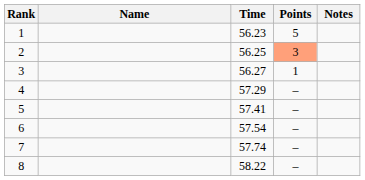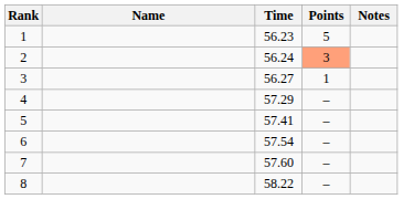 <table class="wikitable" style="text-align:center">
 <tr>
 <th>Rank</th>
 <th style="width:250px;">Name</th>
 <th style="width:50px;">Time</th>
 <th style="width:50px;">Points</th>
 <th style="width:50px;">Notes</th>
 </tr>
 <tr>
 <td>1</td>
 <td style="text-align:left;"></td>
 <td>56.23</td>
 <td>5</td>
 <td></td>
 </tr>
 <tr>
 <td>2</td>
 <td style="text-align:left;"> </td>
-<td>56.25</td>
+<td>56.24</td>
 <td style="background: lightsalmon;">3</td>
 <td></td>
 </tr>
 <tr>
 <td>3</td>
 <td style="text-align:left;"></td>
 <td>56.27</td>
 <td>1</td>
 <td></td>
 </tr>
 <tr>
 <td>4</td>
 <td style="text-align:left;"> </td>
 <td>57.29</td>
 <td>–</td>
 <td></td>
 </tr>
 <tr>
 <td>5</td>
 <td style="text-align:left;"></td>
 <td>57.41</td>
 <td>–</td>
 <td></td>
 </tr>
 <tr>
 <td>6</td>
 <td style="text-align:left;"> </td>
 <td>57.54</td>
 <td>–</td>
 <td></td>
 </tr>
 <tr>
 <td>7</td>
 <td style="text-align:left;"></td>
-<td>57.74</td>
+<td>57.60</td>
 <td>–</td>
 <td></td>
 </tr>
 <tr>
 <td>8</td>
 <td style="text-align:left;"> </td>
 <td>58.22</td>
 <td>–</td>
 <td></td>
 </tr>
 </table>
